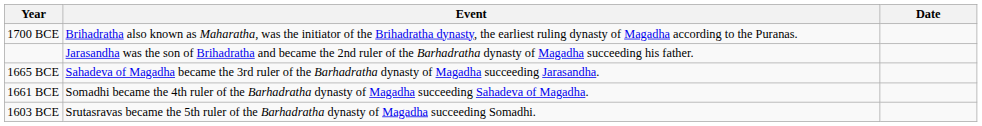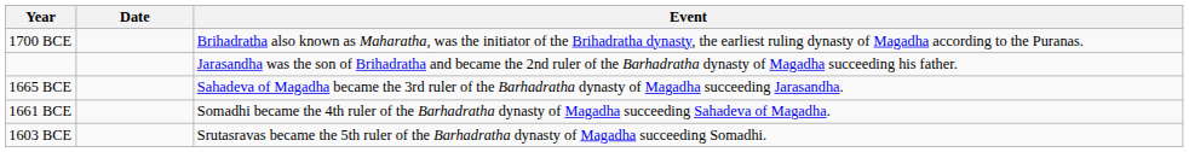 <table class="wikitable" style="width:100%">
 <tr>
 <th style="width:6%">Year</th>
+<th style="width:10%">Date</th>
 <th>Event</th>
-<th style="width:10%">Date</th>
 </tr>
 <tr>
 <td>1700 BCE</td>
+<td></td>
 <td><a href='#'>Brihadratha</a> also known as <em>Maharatha</em>, was the initiator of the <a href='#'>Brihadratha dynasty</a>, the earliest ruling dynasty of <a href='#'>Magadha</a> according to the Puranas.</td>
-<td></td>
 </tr>
 <tr>
 <td></td>
+<td></td>
 <td><a href='#'>Jarasandha</a> was the son of <a href='#'>Brihadratha</a> and became the 2nd ruler of the <em>Barhadratha</em> dynasty of <a href='#'>Magadha</a> succeeding his father.</td>
-<td></td>
 </tr>
 <tr>
 <td>1665 BCE</td>
+<td></td>
 <td><a href='#'>Sahadeva of Magadha</a> became the 3rd ruler of the <em>Barhadratha</em> dynasty of <a href='#'>Magadha</a> succeeding <a href='#'>Jarasandha</a>.</td>
-<td></td>
 </tr>
 <tr>
 <td>1661 BCE</td>
+<td></td>
 <td>Somadhi became the 4th ruler of the <em>Barhadratha</em> dynasty of <a href='#'>Magadha</a> succeeding <a href='#'>Sahadeva of Magadha</a>.</td>
-<td></td>
 </tr>
 <tr>
 <td>1603 BCE</td>
+<td></td>
 <td>Srutasravas became the 5th ruler of the <em>Barhadratha</em> dynasty of <a href='#'>Magadha</a> succeeding Somadhi.</td>
-<td></td>
 </tr>
 </table>
